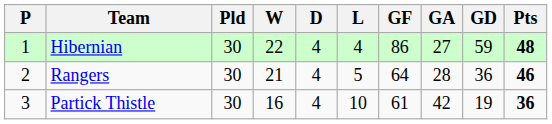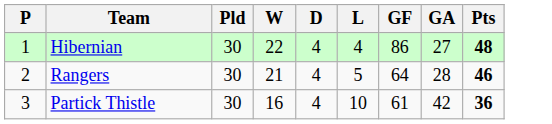 <table class="wikitable" style="text-align: center;">
 <tr>
 <th width=30>P</th>
 <th width=140>Team</th>
 <th width=30>Pld</th>
 <th width=30>W</th>
 <th width=30>D</th>
 <th width=30>L</th>
 <th width=30>GF</th>
 <th width=30>GA</th>
-<th width=30>GD</th>
 <th width=30>Pts</th>
 </tr>
 <tr style="background:#ccffcc;">
 <td>1</td>
 <td align=left><a href='#'>Hibernian</a></td>
 <td>30</td>
 <td>22</td>
 <td>4</td>
 <td>4</td>
 <td>86</td>
 <td>27</td>
-<td>59</td>
 <td><strong>48</strong></td>
 </tr>
 <tr>
 <td>2</td>
 <td align=left><a href='#'>Rangers</a></td>
 <td>30</td>
 <td>21</td>
 <td>4</td>
 <td>5</td>
 <td>64</td>
 <td>28</td>
-<td>36</td>
 <td><strong>46</strong></td>
 </tr>
 <tr>
 <td>3</td>
 <td align=left><a href='#'>Partick Thistle</a></td>
 <td>30</td>
 <td>16</td>
 <td>4</td>
 <td>10</td>
 <td>61</td>
 <td>42</td>
-<td>19</td>
 <td><strong>36</strong></td>
 </tr>
 </table>
